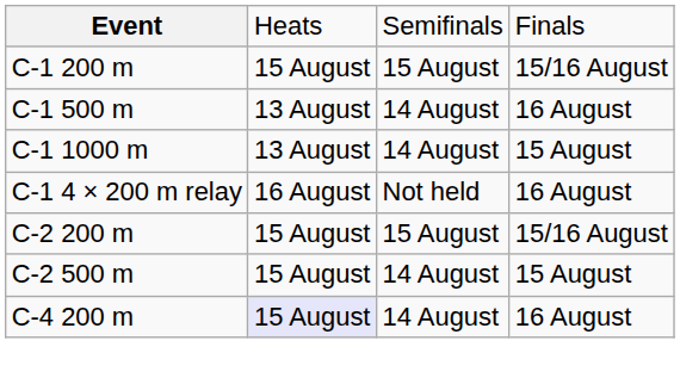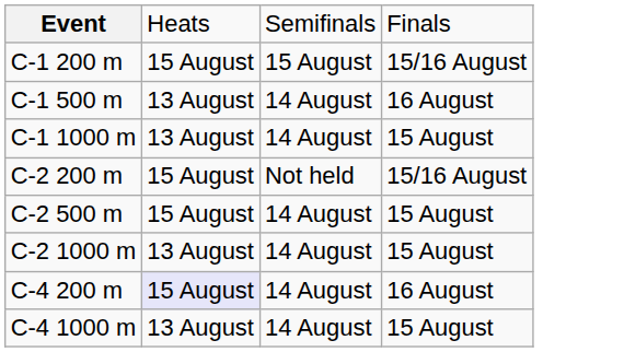 <table class="wikitable">
 <tr>
 <th>Event</th>
 <td>Heats</td>
 <td>Semifinals</td>
 <td>Finals</td>
 </tr>
 <tr>
 <td>C-1 200 m</td>
 <td>15 August</td>
 <td>15 August</td>
 <td>15/16 August</td>
 </tr>
 <tr>
 <td>C-1 500 m</td>
 <td>13 August</td>
 <td>14 August</td>
 <td>16 August</td>
 </tr>
 <tr>
 <td>C-1 1000 m</td>
 <td>13 August</td>
 <td>14 August</td>
 <td>15 August</td>
 </tr>
 <tr>
-<td>C-1 4 × 200 m relay</td>
-<td>16 August</td>
-<td>Not held</td>
-<td>16 August</td>
-</tr>
-<tr>
 <td>C-2 200 m</td>
 <td>15 August</td>
-<td>15 August</td>
+<td>Not held</td>
 <td>15/16 August</td>
 </tr>
 <tr>
 <td>C-2 500 m</td>
 <td>15 August</td>
 <td>14 August</td>
 <td>15 August</td>
 </tr>
 <tr>
+<td>C-2 1000 m</td>
+<td>13 August</td>
+<td>14 August</td>
+<td>15 August</td>
+</tr>
+<tr>
 <td>C-4 200 m</td>
 <td style="background: lavender;">15 August</td>
 <td>14 August</td>
 <td>16 August</td>
 </tr>
+<tr>
+<td>C-4 1000 m</td>
+<td>13 August</td>
+<td>14 August</td>
+<td>15 August</td>
+</tr>
 </table>
